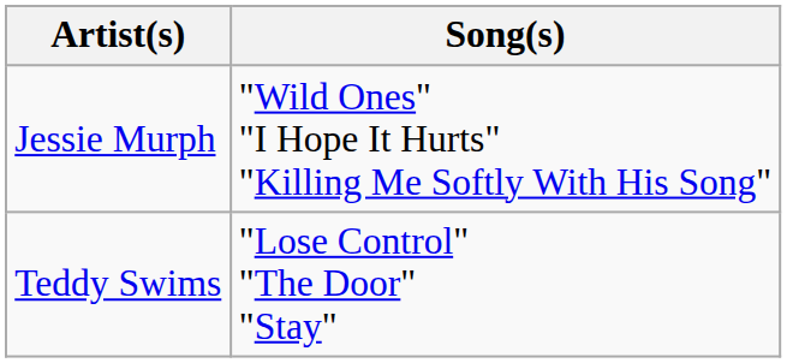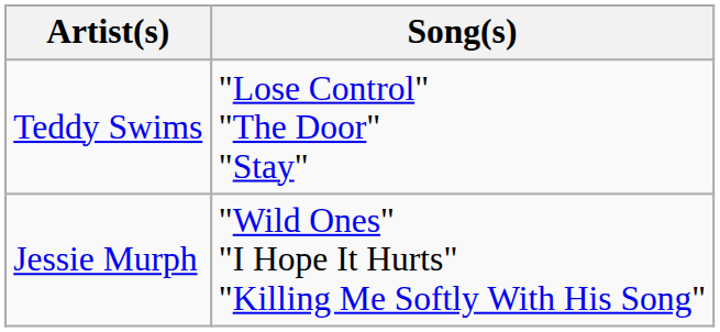 <table class="wikitable">
 <tr>
 <th scope="col">Artist(s)</th>
 <th scope="col">Song(s)</th>
 </tr>
 <tr>
+<td><a href='#'>Teddy Swims</a></td>
+<td>"<a href='#'>Lose Control</a>"<br> "<a href='#'>The Door</a>"<br>"<a href='#'>Stay</a>"</td>
+</tr>
+<tr>
 <td><a href='#'>Jessie Murph</a></td>
 <td>"<a href='#'>Wild Ones</a>"<br>"I Hope It Hurts"<br>"<a href='#'>Killing Me Softly With His Song</a>"</td>
 </tr>
-<tr>
-<td><a href='#'>Teddy Swims</a></td>
-<td>"<a href='#'>Lose Control</a>"<br> "<a href='#'>The Door</a>"<br>"<a href='#'>Stay</a>"</td>
-</tr>
 </table>
